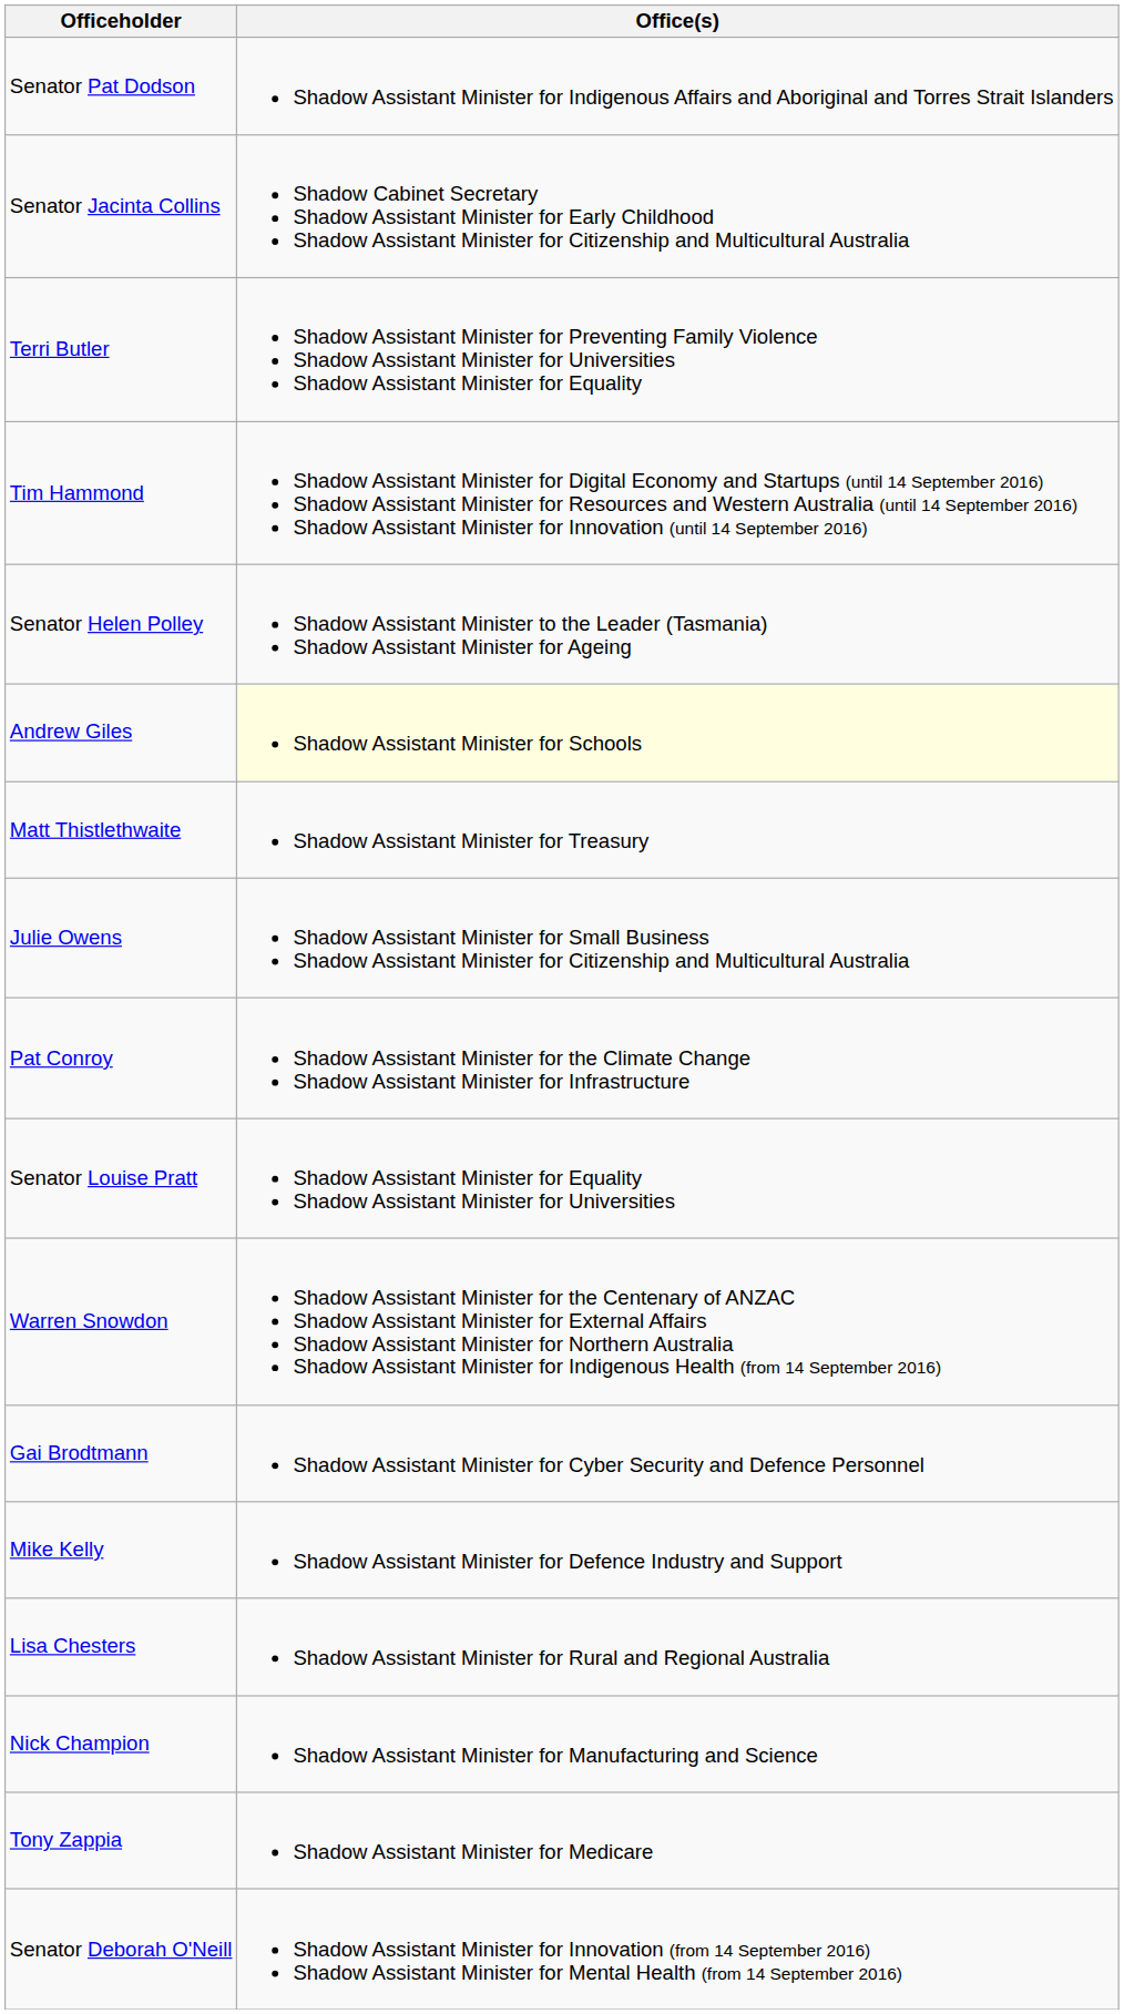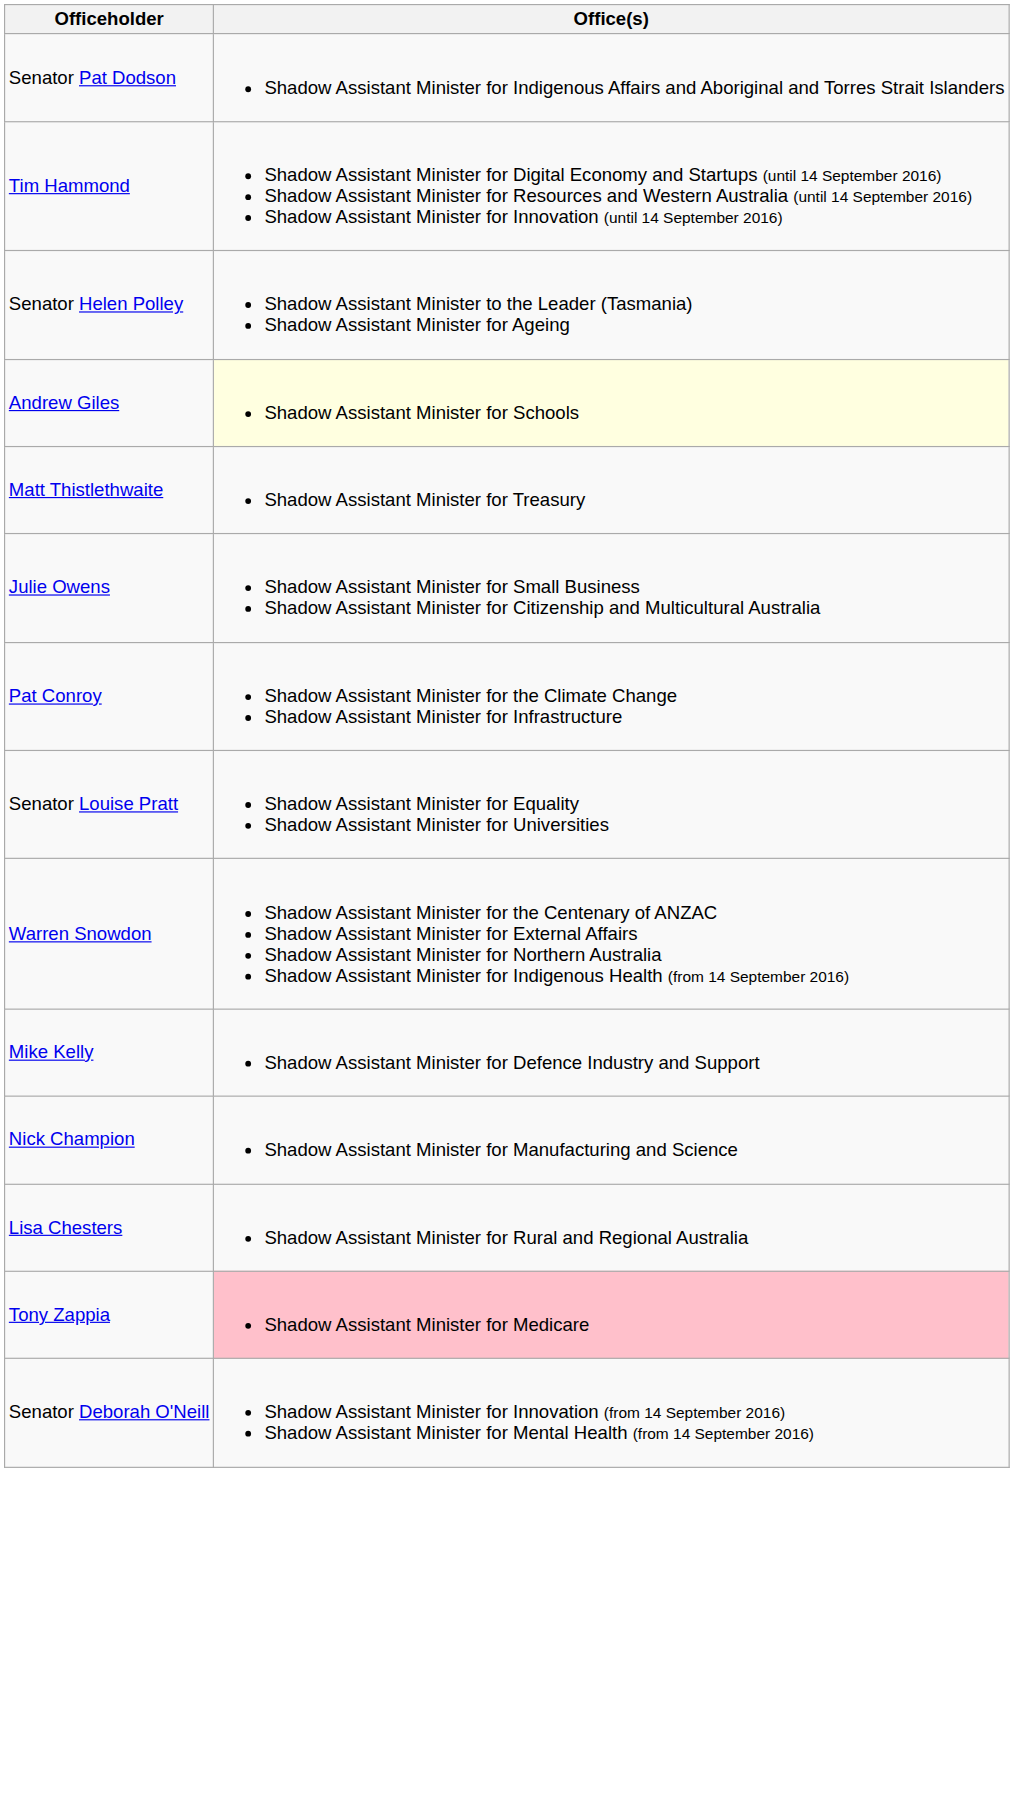 <table class="wikitable">
 <tr>
 <th>Officeholder</th>
 <th>Office(s)</th>
 </tr>
 <tr>
 <td>Senator <a href='#'>Pat Dodson</a></td>
 <td><br><ul><li>Shadow Assistant Minister for Indigenous Affairs and Aboriginal and Torres Strait Islanders</li></ul></td>
-</tr>
-<tr>
-<td>Senator <a href='#'>Jacinta Collins</a></td>
-<td><br><ul><li>Shadow Cabinet Secretary</li><li>Shadow Assistant Minister for Early Childhood</li><li>Shadow Assistant Minister for Citizenship and Multicultural Australia</li></ul></td>
-</tr>
-<tr>
-<td><a href='#'>Terri Butler</a> </td>
-<td><br><ul><li>Shadow Assistant Minister for Preventing Family Violence</li><li>Shadow Assistant Minister for Universities</li><li>Shadow Assistant Minister for Equality</li></ul></td>
 </tr>
 <tr>
 <td><a href='#'>Tim Hammond</a> </td>
 <td><br><ul><li>Shadow Assistant Minister for Digital Economy and Startups <small>(until 14 September 2016)</small></li><li>Shadow Assistant Minister for Resources and Western Australia <small>(until 14 September 2016)</small></li><li>Shadow Assistant Minister for Innovation <small>(until 14 September 2016)</small></li></ul></td>
 </tr>
 <tr>
 <td>Senator <a href='#'>Helen Polley</a></td>
 <td><br><ul><li>Shadow Assistant Minister to the Leader (Tasmania)</li><li>Shadow Assistant Minister for Ageing</li></ul></td>
 </tr>
 <tr>
 <td><a href='#'>Andrew Giles</a> </td>
 <td style="background: lightyellow;"><br><ul><li>Shadow Assistant Minister for Schools</li></ul></td>
 </tr>
 <tr>
 <td><a href='#'>Matt Thistlethwaite</a> </td>
 <td><br><ul><li>Shadow Assistant Minister for Treasury</li></ul></td>
 </tr>
 <tr>
 <td><a href='#'>Julie Owens</a> </td>
 <td><br><ul><li>Shadow Assistant Minister for Small Business</li><li>Shadow Assistant Minister for Citizenship and Multicultural Australia</li></ul></td>
 </tr>
 <tr>
 <td><a href='#'>Pat Conroy</a> </td>
 <td><br><ul><li>Shadow Assistant Minister for the Climate Change</li><li>Shadow Assistant Minister for Infrastructure</li></ul></td>
 </tr>
 <tr>
 <td>Senator <a href='#'>Louise Pratt</a></td>
 <td><br><ul><li>Shadow Assistant Minister for Equality</li><li>Shadow Assistant Minister for Universities</li></ul></td>
 </tr>
 <tr>
 <td><a href='#'>Warren Snowdon</a> </td>
 <td><br><ul><li>Shadow Assistant Minister for the Centenary of ANZAC</li><li>Shadow Assistant Minister for External Affairs</li><li>Shadow Assistant Minister for Northern Australia</li><li>Shadow Assistant Minister for Indigenous Health <small>(from 14 September 2016)</small></li></ul></td>
 </tr>
 <tr>
-<td><a href='#'>Gai Brodtmann</a> </td>
-<td><br><ul><li>Shadow Assistant Minister for Cyber Security and Defence Personnel</li></ul></td>
+<td><a href='#'>Mike Kelly</a> </td>
+<td><br><ul><li>Shadow Assistant Minister for Defence Industry and Support</li></ul></td>
 </tr>
 <tr>
-<td><a href='#'>Mike Kelly</a> </td>
-<td><br><ul><li>Shadow Assistant Minister for Defence Industry and Support</li></ul></td>
+<td><a href='#'>Nick Champion</a> </td>
+<td><br><ul><li>Shadow Assistant Minister for Manufacturing and Science</li></ul></td>
 </tr>
 <tr>
 <td><a href='#'>Lisa Chesters</a> </td>
 <td><br><ul><li>Shadow Assistant Minister for Rural and Regional Australia</li></ul></td>
 </tr>
 <tr>
-<td><a href='#'>Nick Champion</a> </td>
-<td><br><ul><li>Shadow Assistant Minister for Manufacturing and Science</li></ul></td>
-</tr>
-<tr>
 <td><a href='#'>Tony Zappia</a> </td>
-<td><br><ul><li>Shadow Assistant Minister for Medicare</li></ul></td>
+<td style="background: pink;"><br><ul><li>Shadow Assistant Minister for Medicare</li></ul></td>
 </tr>
 <tr>
 <td>Senator <a href='#'>Deborah O'Neill</a></td>
 <td><br><ul><li>Shadow Assistant Minister for Innovation <small>(from 14 September 2016)</small></li><li>Shadow Assistant Minister for Mental Health <small>(from 14 September 2016)</small></li></ul></td>
 </tr>
 </table>
